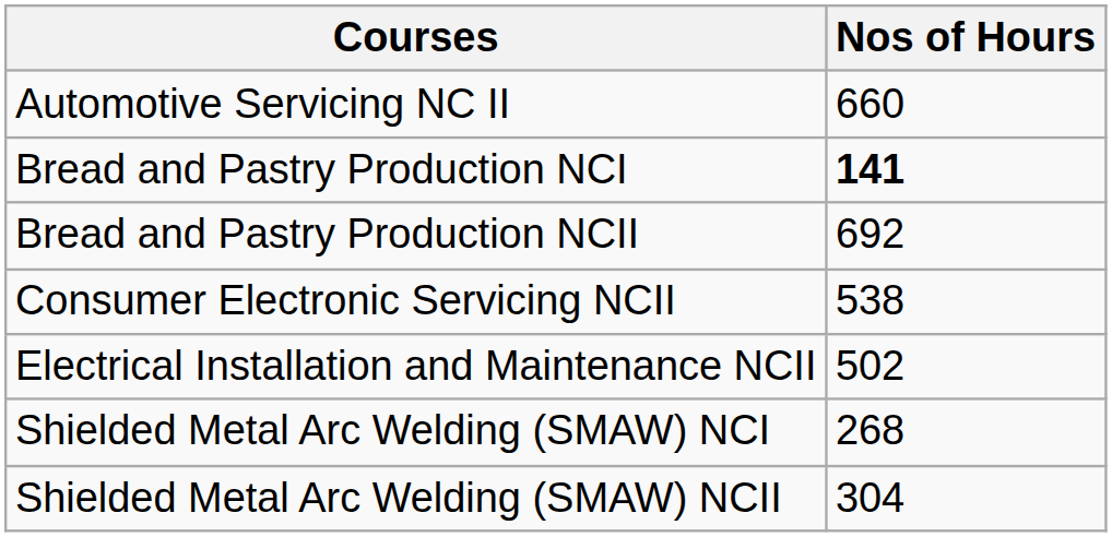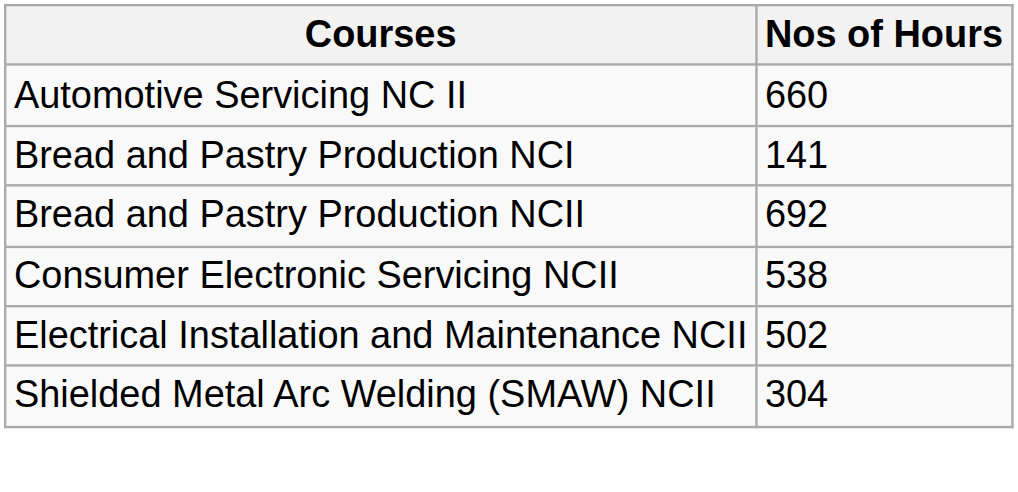 <table class="wikitable">
 <tr>
 <th>Courses</th>
 <th>Nos of Hours</th>
 </tr>
 <tr>
 <td>Automotive Servicing NC II</td>
 <td>660</td>
 </tr>
 <tr>
 <td>Bread and Pastry Production NCI</td>
-<td><strong>141</strong></td>
+<td>141</td>
 </tr>
 <tr>
 <td>Bread and Pastry Production NCII</td>
 <td>692</td>
 </tr>
 <tr>
 <td>Consumer Electronic Servicing NCII</td>
 <td>538</td>
 </tr>
 <tr>
 <td>Electrical Installation and Maintenance NCII</td>
 <td>502</td>
 </tr>
 <tr>
-<td>Shielded Metal Arc Welding (SMAW) NCI</td>
-<td>268</td>
-</tr>
-<tr>
 <td>Shielded Metal Arc Welding (SMAW) NCII</td>
 <td>304</td>
 </tr>
 </table>
